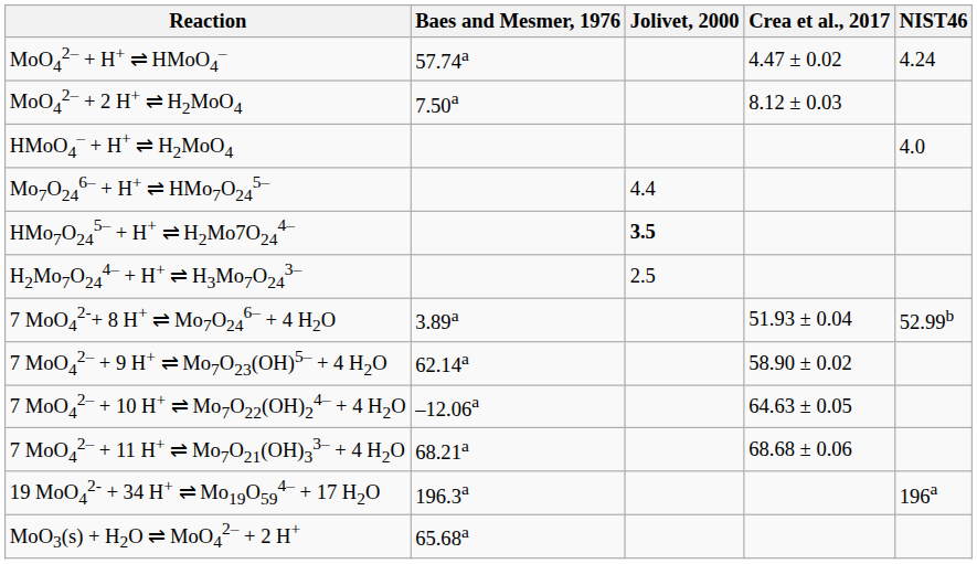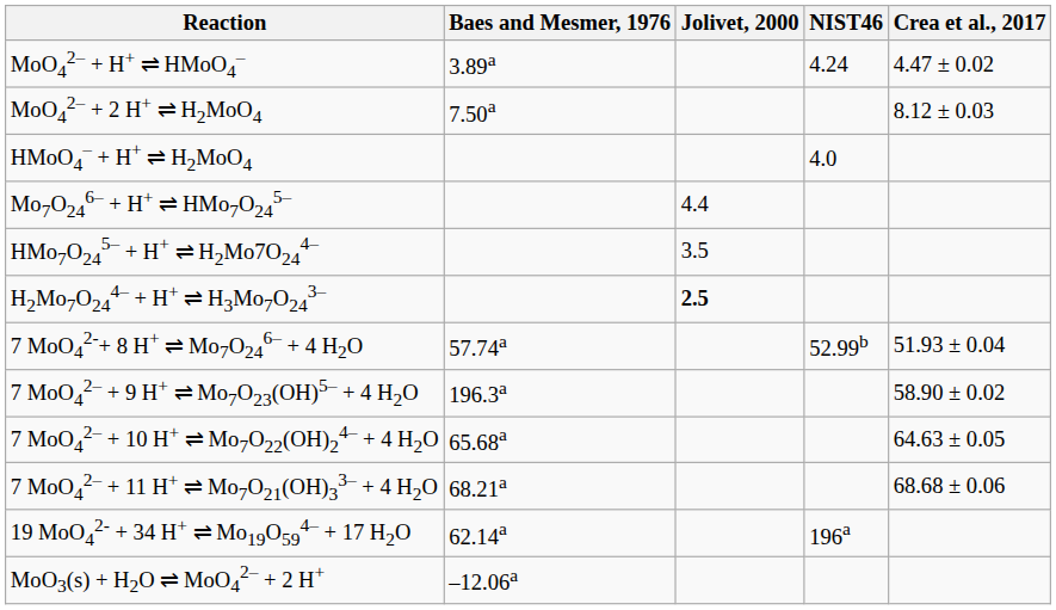 <table class="wikitable">
 <tr>
 <th>Reaction</th>
 <th>Baes and Mesmer, 1976</th>
 <th>Jolivet, 2000</th>
+<th>NIST46</th>
 <th>Crea et al., 2017</th>
-<th>NIST46</th>
 </tr>
 <tr>
 <td>MoO<sub>4</sub><sup>2–</sup> + H<sup>+</sup> ⇌ HMoO<sub>4</sub><sup>–</sup></td>
-<td>57.74<sup>a</sup></td>
+<td>3.89<sup>a</sup></td>
 <td></td>
+<td>4.24</td>
 <td>4.47 ± 0.02</td>
-<td>4.24</td>
 </tr>
 <tr>
 <td>MoO<sub>4</sub><sup>2–</sup> + 2 H<sup>+</sup> ⇌ H<sub>2</sub>MoO<sub>4</sub></td>
 <td>7.50<sup>a</sup></td>
 <td></td>
+<td></td>
 <td>8.12 ± 0.03</td>
-<td></td>
 </tr>
 <tr>
 <td>HMoO<sub>4</sub><sup>–</sup> + H<sup>+</sup> ⇌ H<sub>2</sub>MoO<sub>4</sub></td>
 <td></td>
 <td></td>
+<td>4.0</td>
 <td></td>
-<td>4.0</td>
 </tr>
 <tr>
 <td>Mo<sub>7</sub>O<sub>24</sub><sup>6–</sup> + H<sup>+</sup> ⇌ HMo<sub>7</sub>O<sub>24</sub><sup>5–</sup></td>
 <td></td>
 <td>4.4</td>
 <td></td>
 <td></td>
 </tr>
 <tr>
 <td>HMo<sub>7</sub>O<sub>24</sub><sup>5–</sup> + H<sup>+</sup> ⇌ H<sub>2</sub>Mo7O<sub>24</sub><sup>4–</sup></td>
 <td></td>
-<td><strong>3.5</strong></td>
+<td>3.5</td>
 <td></td>
 <td></td>
 </tr>
 <tr>
 <td>H<sub>2</sub>Mo<sub>7</sub>O<sub>24</sub><sup>4–</sup> + H<sup>+</sup> ⇌ H<sub>3</sub>Mo<sub>7</sub>O<sub>24</sub><sup>3–</sup></td>
 <td></td>
-<td>2.5</td>
+<td><strong>2.5</strong></td>
 <td></td>
 <td></td>
 </tr>
 <tr>
 <td>7 MoO<sub>4</sub><sup>2-</sup>+ 8 H<sup>+</sup> ⇌ Mo<sub>7</sub>O<sub>24</sub><sup>6–</sup> + 4 H<sub>2</sub>O</td>
-<td>3.89<sup>a</sup></td>
+<td>57.74<sup>a</sup></td>
 <td></td>
+<td>52.99<sup>b</sup></td>
 <td>51.93 ± 0.04</td>
-<td>52.99<sup>b</sup></td>
 </tr>
 <tr>
 <td>7 MoO<sub>4</sub><sup>2–</sup> + 9 H<sup>+</sup> ⇌ Mo<sub>7</sub>O<sub>23</sub>(OH)<sup>5–</sup> + 4 H<sub>2</sub>O</td>
-<td>62.14<sup>a</sup></td>
+<td>196.3<sup>a</sup></td>
+<td></td>
 <td></td>
 <td>58.90 ± 0.02</td>
-<td></td>
 </tr>
 <tr>
 <td>7 MoO<sub>4</sub><sup>2–</sup> + 10 H<sup>+</sup> ⇌ Mo<sub>7</sub>O<sub>22</sub>(OH)<sub>2</sub><sup>4–</sup> + 4 H<sub>2</sub>O</td>
-<td>–12.06<sup>a</sup></td>
+<td>65.68<sup>a</sup></td>
+<td></td>
 <td></td>
 <td>64.63 ± 0.05</td>
-<td></td>
 </tr>
 <tr>
 <td>7 MoO<sub>4</sub><sup>2–</sup> + 11 H<sup>+</sup> ⇌ Mo<sub>7</sub>O<sub>21</sub>(OH)<sub>3</sub><sup>3–</sup> + 4 H<sub>2</sub>O</td>
 <td>68.21<sup>a</sup></td>
 <td></td>
+<td></td>
 <td>68.68 ± 0.06</td>
+</tr>
+<tr>
+<td>19 MoO<sub>4</sub><sup>2-</sup> + 34 H<sup>+</sup> ⇌ Mo<sub>19</sub>O<sub>59</sub><sup>4–</sup> + 17 H<sub>2</sub>O</td>
+<td>62.14<sup>a</sup></td>
+<td></td>
+<td>196<sup>a</sup></td>
 <td></td>
 </tr>
 <tr>
-<td>19 MoO<sub>4</sub><sup>2-</sup> + 34 H<sup>+</sup> ⇌ Mo<sub>19</sub>O<sub>59</sub><sup>4–</sup> + 17 H<sub>2</sub>O</td>
-<td>196.3<sup>a</sup></td>
-<td></td>
-<td></td>
-<td>196<sup>a</sup></td>
-</tr>
-<tr>
 <td>MoO<sub>3</sub>(s) + H<sub>2</sub>O ⇌ MoO<sub>4</sub><sup>2–</sup> + 2 H<sup>+</sup></td>
-<td>65.68<sup>a</sup></td>
+<td>–12.06<sup>a</sup></td>
 <td></td>
 <td></td>
 <td></td>
 </tr>
 </table>
